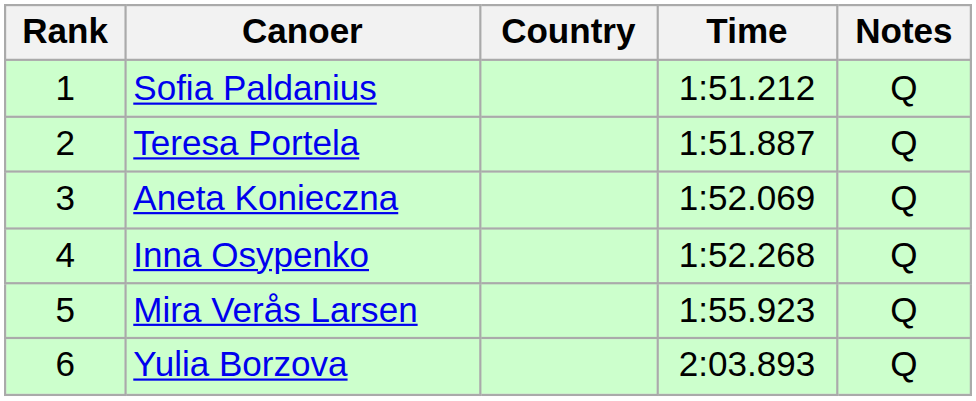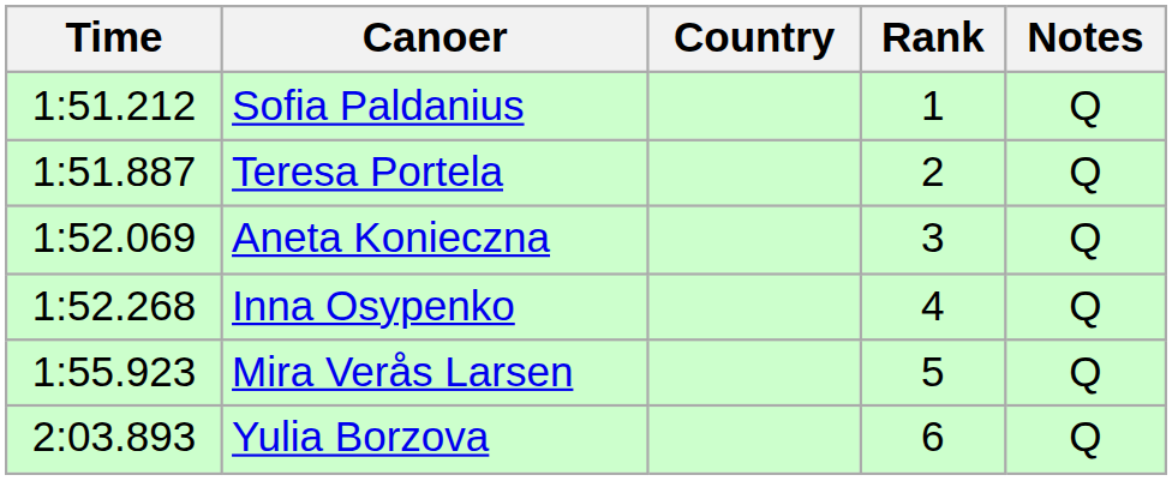 <table class="wikitable sortable" width=50% style="text-align:center;">
 <tr>
-<th>Rank</th>
+<th>Time</th>
 <th>Canoer</th>
 <th>Country</th>
-<th>Time</th>
+<th>Rank</th>
 <th>Notes</th>
 </tr>
 <tr bgcolor=ccffcc>
-<td>1</td>
+<td>1:51.212</td>
 <td align="left"><a href='#'>Sofia Paldanius</a></td>
 <td align="left"></td>
-<td>1:51.212</td>
+<td>1</td>
 <td>Q</td>
 </tr>
 <tr bgcolor=ccffcc>
-<td>2</td>
+<td>1:51.887</td>
 <td align="left"><a href='#'>Teresa Portela</a></td>
 <td align="left"></td>
-<td>1:51.887</td>
+<td>2</td>
 <td>Q</td>
 </tr>
 <tr bgcolor=ccffcc>
-<td>3</td>
+<td>1:52.069</td>
 <td align="left"><a href='#'>Aneta Konieczna</a></td>
 <td align="left"></td>
-<td>1:52.069</td>
+<td>3</td>
 <td>Q</td>
 </tr>
 <tr bgcolor=ccffcc>
-<td>4</td>
+<td>1:52.268</td>
 <td align="left"><a href='#'>Inna Osypenko</a></td>
 <td align="left"></td>
-<td>1:52.268</td>
+<td>4</td>
 <td>Q</td>
 </tr>
 <tr bgcolor=ccffcc>
-<td>5</td>
+<td>1:55.923</td>
 <td align="left"><a href='#'>Mira Verås Larsen</a></td>
 <td align="left"></td>
-<td>1:55.923</td>
+<td>5</td>
 <td>Q</td>
 </tr>
 <tr bgcolor=ccffcc>
-<td>6</td>
+<td>2:03.893</td>
 <td align="left"><a href='#'>Yulia Borzova</a></td>
 <td align="left"></td>
-<td>2:03.893</td>
+<td>6</td>
 <td>Q</td>
 </tr>
 </table>
